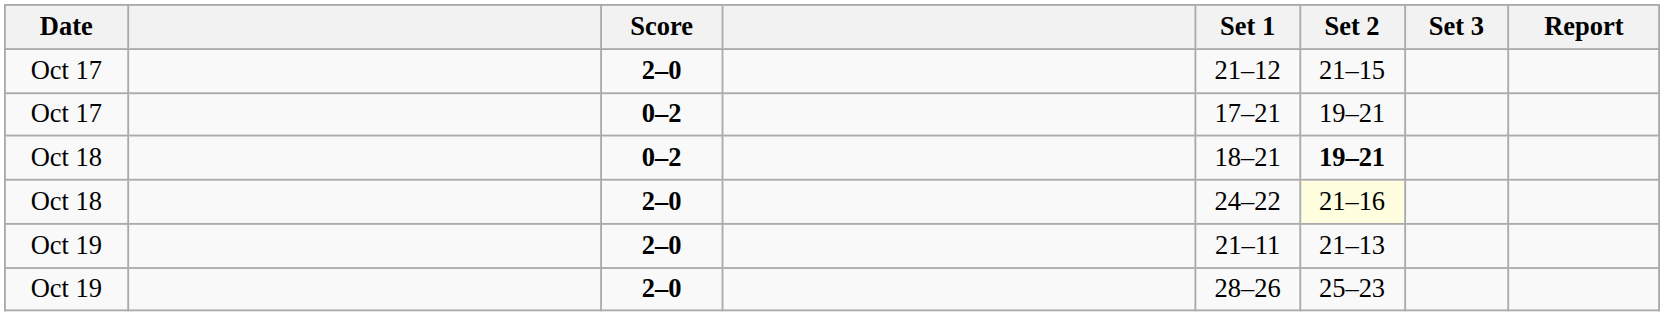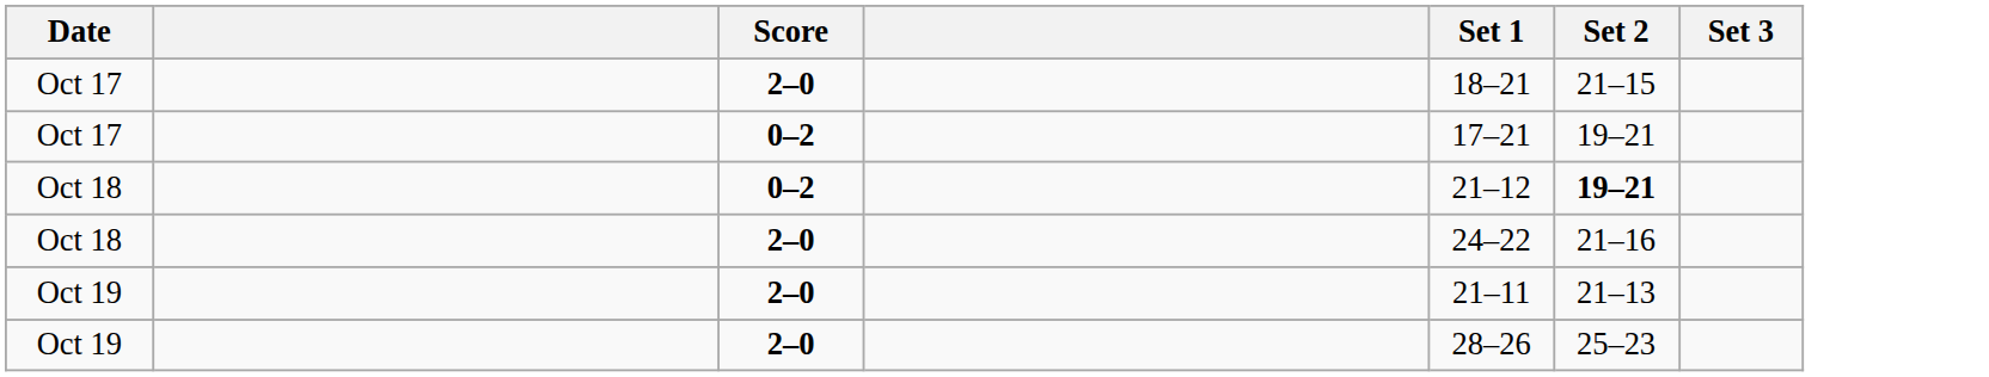 <table class="wikitable" style="text-align: center; font-size:90% ">
 <tr>
 <th width="60">Date</th>
 <th align="right" width="250"></th>
 <th width="60">Score</th>
 <th align="left" width="250"></th>
 <th width="50">Set 1</th>
 <th width="50">Set 2</th>
 <th width="50">Set 3</th>
-<th width="75">Report</th>
 </tr>
 <tr>
 <td>Oct 17</td>
 <td align=left><strong></strong></td>
 <td align=center><strong>2–0</strong></td>
 <td align=left></td>
-<td>21–12</td>
+<td>18–21</td>
 <td>21–15</td>
-<td></td>
 <td></td>
 </tr>
 <tr>
 <td>Oct 17</td>
 <td align=left></td>
 <td align=center><strong>0–2</strong></td>
 <td align=left><strong></strong></td>
 <td>17–21</td>
 <td>19–21</td>
 <td></td>
-<td></td>
 </tr>
 <tr>
 <td>Oct 18</td>
 <td align=left></td>
 <td align=center><strong>0–2</strong></td>
 <td align=left><strong></strong></td>
-<td>18–21</td>
+<td>21–12</td>
 <td><strong>19–21</strong></td>
-<td></td>
 <td></td>
 </tr>
 <tr>
 <td>Oct 18</td>
 <td align=left><strong></strong></td>
 <td align=center><strong>2–0</strong></td>
 <td align=left></td>
 <td>24–22</td>
-<td style="background: lightyellow;">21–16</td>
-<td></td>
+<td>21–16</td>
 <td></td>
 </tr>
 <tr>
 <td>Oct 19</td>
 <td align=left><strong></strong></td>
 <td align=center><strong>2–0</strong></td>
 <td align=left></td>
 <td>21–11</td>
 <td>21–13</td>
 <td></td>
-<td></td>
 </tr>
 <tr>
 <td>Oct 19</td>
 <td align=left><strong></strong></td>
 <td align=center><strong>2–0</strong></td>
 <td align=left></td>
 <td>28–26</td>
 <td>25–23</td>
 <td></td>
-<td></td>
 </tr>
 </table>
